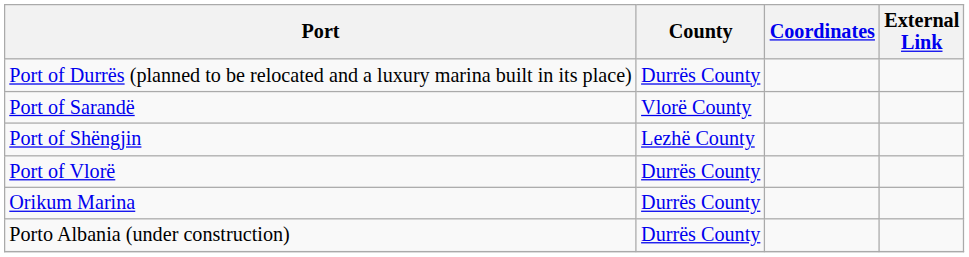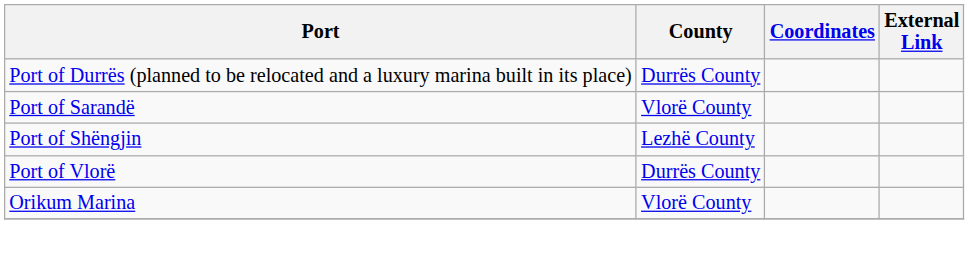 <table class="wikitable sortable">
 <tr>
 <th>Port<br></th>
 <th>County</th>
 <th><a href='#'>Coordinates</a><br></th>
 <th>External<br><a href='#'>Link</a><br></th>
 </tr>
 <tr>
 <td><a href='#'>Port of Durrës</a> (planned to be relocated and a luxury marina built in its place)</td>
 <td><a href='#'>Durrës County</a></td>
 <td></td>
 <td></td>
 </tr>
 <tr>
 <td><a href='#'>Port of Sarandë</a></td>
 <td><a href='#'>Vlorë County</a></td>
 <td></td>
 <td></td>
 </tr>
 <tr>
 <td><a href='#'>Port of Shëngjin</a></td>
 <td><a href='#'>Lezhë County</a></td>
 <td></td>
 <td></td>
 </tr>
 <tr>
 <td><a href='#'>Port of Vlorë</a></td>
 <td><a href='#'>Durrës County</a></td>
 <td></td>
 <td></td>
 </tr>
 <tr>
 <td><a href='#'>Orikum Marina</a></td>
-<td><a href='#'>Durrës County</a></td>
-<td></td>
-<td></td>
-</tr>
-<tr>
-<td>Porto Albania (under construction)</td>
-<td><a href='#'>Durrës County</a></td>
+<td><a href='#'>Vlorë County</a></td>
 <td></td>
 <td></td>
 </tr>
 <tr>
 </tr>
 </table>
